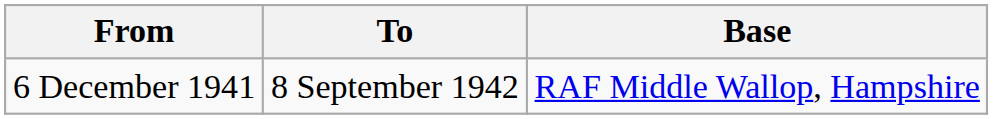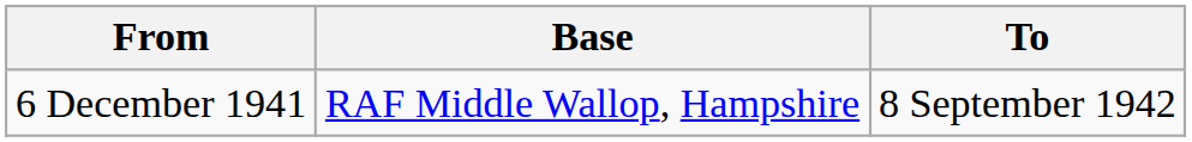 <table class="wikitable">
 <tr>
 <th>From</th>
+<th>Base</th>
 <th>To</th>
-<th>Base</th>
 </tr>
 <tr>
 <td>6 December 1941</td>
+<td><a href='#'>RAF Middle Wallop</a>, <a href='#'>Hampshire</a></td>
 <td>8 September 1942</td>
-<td><a href='#'>RAF Middle Wallop</a>, <a href='#'>Hampshire</a></td>
 </tr>
 </table>
